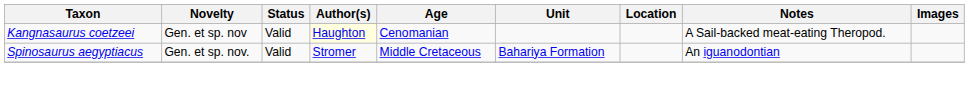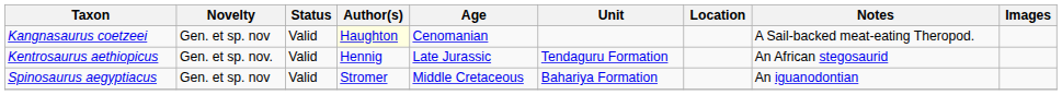 <table class="wikitable sortable" align="center" width="100%">
 <tr>
 <th>Taxon</th>
 <th>Novelty</th>
 <th>Status</th>
 <th>Author(s)</th>
 <th>Age</th>
 <th>Unit</th>
 <th>Location</th>
 <th>Notes</th>
 <th>Images</th>
 </tr>
 <tr>
 <td><em><a href='#'>Kangnasaurus coetzeei</a></em></td>
 <td>Gen. et sp. nov</td>
 <td>Valid</td>
 <td style="background: lightyellow;"><a href='#'>Haughton</a></td>
 <td><a href='#'>Cenomanian</a></td>
 <td></td>
 <td></td>
 <td>A Sail-backed meat-eating Theropod.</td>
 <td></td>
 </tr>
 <tr>
+<td><em><a href='#'>Kentrosaurus aethiopicus</a></em></td>
+<td>Gen. et sp. nov.</td>
+<td>Valid</td>
+<td><a href='#'>Hennig</a></td>
+<td><a href='#'>Late Jurassic</a></td>
+<td><a href='#'>Tendaguru Formation</a></td>
+<td></td>
+<td>An African <a href='#'>stegosaurid</a></td>
+<td></td>
+</tr>
+<tr>
 <td><em><a href='#'>Spinosaurus aegyptiacus</a></em></td>
-<td>Gen. et sp. nov.</td>
+<td>Gen. et sp. nov</td>
 <td>Valid</td>
 <td><a href='#'>Stromer</a></td>
 <td><a href='#'>Middle Cretaceous</a></td>
 <td><a href='#'>Bahariya Formation</a></td>
 <td></td>
 <td>An <a href='#'>iguanodontian</a></td>
 <td></td>
 </tr>
 <tr>
 </tr>
 </table>
